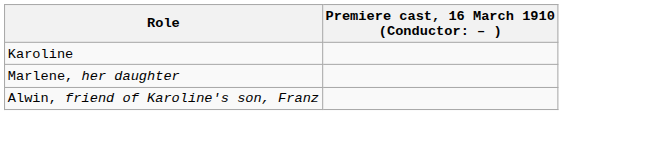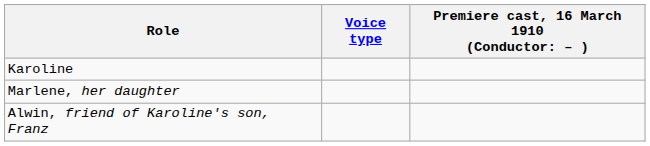 <table class="wikitable">
 <tr>
 <th>Role</th>
+<th><a href='#'>Voice type</a></th>
 <th>Premiere cast, 16 March 1910<br>(Conductor: – )</th>
 </tr>
 <tr>
 <td>Karoline</td>
 <td></td>
+<td></td>
 </tr>
 <tr>
 <td>Marlene, <em>her daughter</em></td>
+<td></td>
 <td></td>
 </tr>
 <tr>
 <td>Alwin, <em>friend of Karoline's son, Franz</em></td>
 <td></td>
+<td></td>
 </tr>
 </table>
